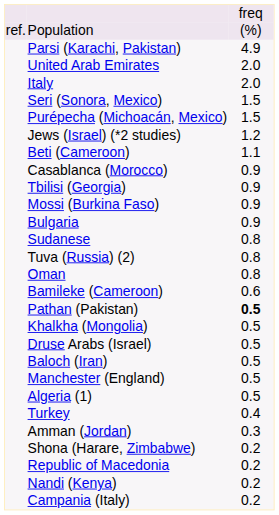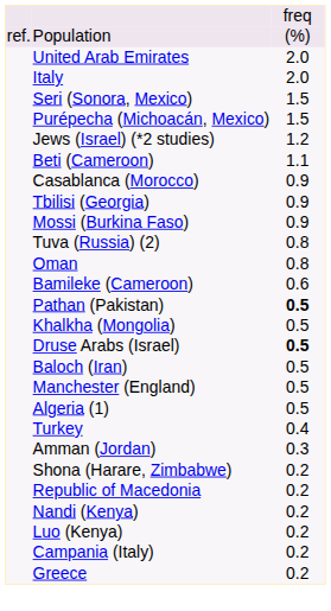 <table border="0" cellspacing="0" cellpadding="1" align="left" style="text-align:center; margin-right: 1em;  border:1px #ffeebb solid; background:#f8f6f8; ">
 <tr style="background:#efe5ef">
 <td></td>
 <td></td>
 <td>freq</td>
 </tr>
 <tr style="background:#eee5ef">
 <td>ref.</td>
 <td align="left">Population</td>
 <td style="width:50px">(%)</td>
-</tr>
-<tr>
-<td></td>
-<td align="left"><a href='#'>Parsi</a> (<a href='#'>Karachi</a>, <a href='#'>Pakistan</a>)</td>
-<td>4.9</td>
 </tr>
 <tr>
 <td></td>
 <td align="left"><a href='#'>United Arab Emirates</a></td>
 <td>2.0</td>
 </tr>
 <tr>
 <td></td>
 <td align="left"><a href='#'>Italy</a></td>
 <td>2.0</td>
 </tr>
 <tr>
 <td></td>
 <td align="left"><a href='#'>Seri</a> (<a href='#'>Sonora</a>, <a href='#'>Mexico</a>)</td>
 <td>1.5</td>
 </tr>
 <tr>
 <td></td>
 <td align="left"><a href='#'>Purépecha</a> (<a href='#'>Michoacán</a>, <a href='#'>Mexico</a>)</td>
 <td>1.5</td>
 </tr>
 <tr>
 <td></td>
 <td align="left">Jews (<a href='#'>Israel</a>) (*2 studies)</td>
 <td>1.2</td>
 </tr>
 <tr>
 <td></td>
 <td align="left"><a href='#'>Beti</a> (<a href='#'>Cameroon</a>)</td>
 <td>1.1</td>
 </tr>
 <tr>
 <td></td>
 <td align="left">Casablanca (<a href='#'>Morocco</a>)</td>
 <td>0.9</td>
 </tr>
 <tr>
 <td></td>
 <td align="left"><a href='#'>Tbilisi</a> (<a href='#'>Georgia</a>)</td>
 <td>0.9</td>
 </tr>
 <tr>
 <td></td>
 <td align="left"><a href='#'>Mossi</a> (<a href='#'>Burkina Faso</a>)</td>
 <td>0.9</td>
 </tr>
 <tr>
 <td></td>
-<td align="left"><a href='#'>Bulgaria</a></td>
-<td>0.9</td>
-</tr>
-<tr>
-<td></td>
-<td align="left"><a href='#'>Sudanese</a></td>
-<td>0.8</td>
-</tr>
-<tr>
-<td></td>
 <td align="left">Tuva  (<a href='#'>Russia</a>) (2)</td>
 <td>0.8</td>
 </tr>
 <tr>
 <td></td>
 <td align="left"><a href='#'>Oman</a></td>
 <td>0.8</td>
 </tr>
 <tr>
 <td></td>
 <td align="left"><a href='#'>Bamileke</a> (<a href='#'>Cameroon</a>)</td>
 <td>0.6</td>
 </tr>
 <tr>
 <td></td>
 <td align="left"><a href='#'>Pathan</a> (Pakistan)</td>
 <td><strong>0.5</strong></td>
 </tr>
 <tr>
 <td></td>
 <td align="left"><a href='#'>Khalkha</a> (<a href='#'>Mongolia</a>)</td>
 <td>0.5</td>
 </tr>
 <tr>
 <td></td>
 <td align="left"><a href='#'>Druse</a> Arabs (Israel)</td>
-<td>0.5</td>
+<td><strong>0.5</strong></td>
 </tr>
 <tr>
 <td></td>
 <td align="left"><a href='#'>Baloch</a> (<a href='#'>Iran</a>)</td>
 <td>0.5</td>
 </tr>
 <tr>
 <td></td>
 <td align="left"><a href='#'>Manchester</a> (England)</td>
 <td>0.5</td>
 </tr>
 <tr>
 <td></td>
 <td align="left"><a href='#'>Algeria</a> (1)</td>
 <td>0.5</td>
 </tr>
 <tr>
 <td></td>
 <td align="left"><a href='#'>Turkey</a></td>
 <td>0.4</td>
 </tr>
 <tr>
 <td></td>
 <td align="left">Amman (<a href='#'>Jordan</a>)</td>
 <td>0.3</td>
 </tr>
 <tr>
 <td></td>
 <td align="left">Shona (Harare, <a href='#'>Zimbabwe</a>)</td>
 <td>0.2</td>
 </tr>
 <tr>
 <td></td>
 <td align="left"><a href='#'>Republic of Macedonia</a></td>
 <td>0.2</td>
 </tr>
 <tr>
 <td></td>
 <td align="left"><a href='#'>Nandi</a> (<a href='#'>Kenya</a>)</td>
 <td>0.2</td>
 </tr>
 <tr>
 <td></td>
+<td align="left"><a href='#'>Luo</a> (Kenya)</td>
+<td>0.2</td>
+</tr>
+<tr>
+<td></td>
 <td align="left"><a href='#'>Campania</a> (Italy)</td>
 <td>0.2</td>
 </tr>
+<tr>
+<td></td>
+<td align="left"><a href='#'>Greece</a></td>
+<td>0.2</td>
+</tr>
 </table>
